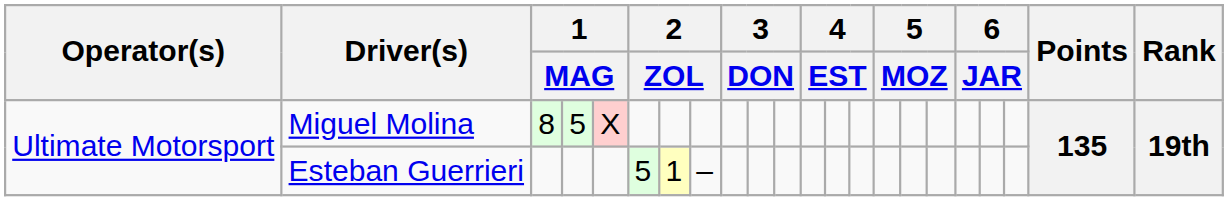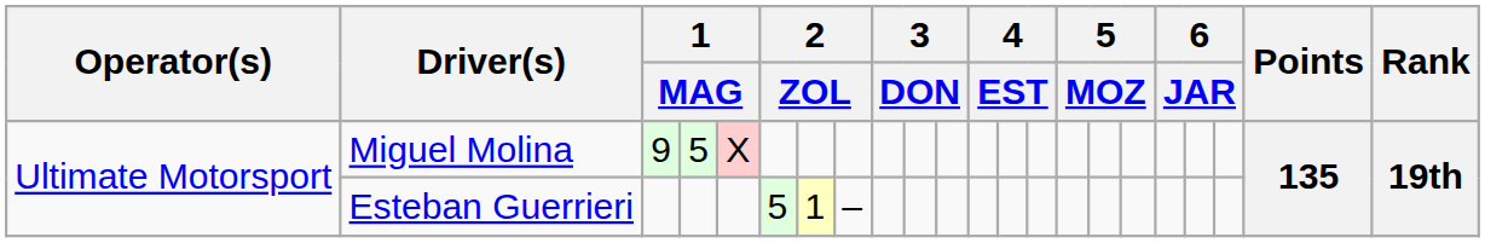 <table class="wikitable" style="font-size: 85%">
 <tr>
 <th rowspan=2>Operator(s)</th>
 <th rowspan=2>Driver(s)</th>
 <th colspan=3>1</th>
 <th colspan=3>2</th>
 <th colspan=3>3</th>
 <th colspan=3>4</th>
 <th colspan=3>5</th>
 <th colspan=3>6</th>
 <th rowspan=2>Points</th>
 <th rowspan=2>Rank</th>
 </tr>
 <tr>
 <th colspan=3><a href='#'>MAG</a></th>
 <th colspan=3><a href='#'>ZOL</a></th>
 <th colspan=3><a href='#'>DON</a></th>
 <th colspan=3><a href='#'>EST</a></th>
 <th colspan=3><a href='#'>MOZ</a></th>
 <th colspan=3><a href='#'>JAR</a></th>
 </tr>
 <tr>
 <td rowspan=2 align=center><a href='#'>Ultimate Motorsport</a></td>
 <td> <a href='#'>Miguel Molina</a></td>
-<td style="background:#dfffdf;">8</td>
+<td style="background:#dfffdf;">9</td>
 <td style="background:#dfffdf;">5</td>
 <td style="background:#ffcfcf;">X</td>
 <td></td>
 <td></td>
 <td></td>
 <td></td>
 <td></td>
 <td></td>
 <td></td>
 <td></td>
 <td></td>
 <td></td>
 <td></td>
 <td></td>
 <td></td>
 <td></td>
 <td></td>
 <th rowspan=2>135</th>
 <th rowspan=2>19th</th>
 </tr>
 <tr>
 <td> <a href='#'>Esteban Guerrieri</a></td>
 <td></td>
 <td></td>
 <td></td>
 <td style="background:#dfffdf;">5</td>
 <td style="background:#ffffbf;">1</td>
 <td>–</td>
 <td></td>
 <td></td>
 <td></td>
 <td></td>
 <td></td>
 <td></td>
 <td></td>
 <td></td>
 <td></td>
 <td></td>
 <td></td>
 <td></td>
 </tr>
 </table>
